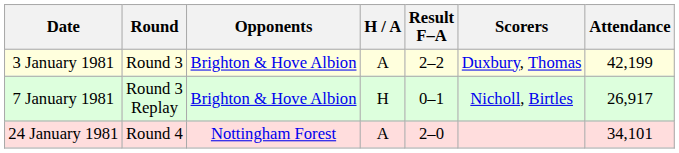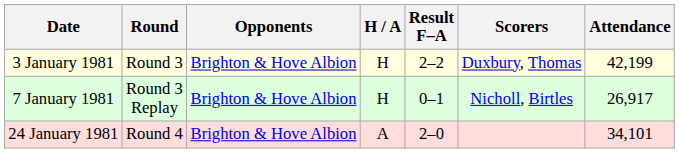 <table class="wikitable" style="text-align:center">
 <tr>
 <th>Date</th>
 <th>Round</th>
 <th>Opponents</th>
 <th>H / A</th>
 <th>Result<br>F–A</th>
 <th>Scorers</th>
 <th>Attendance</th>
 </tr>
 <tr bgcolor="#ffffdd">
 <td>3 January 1981</td>
 <td>Round 3</td>
 <td><a href='#'>Brighton & Hove Albion</a></td>
-<td>A</td>
+<td>H</td>
 <td>2–2</td>
 <td><a href='#'>Duxbury</a>, <a href='#'>Thomas</a></td>
 <td>42,199</td>
 </tr>
 <tr bgcolor="#ddffdd">
 <td>7 January 1981</td>
 <td>Round 3<br>Replay</td>
 <td><a href='#'>Brighton & Hove Albion</a></td>
 <td>H</td>
 <td>0–1</td>
 <td><a href='#'>Nicholl</a>, <a href='#'>Birtles</a></td>
 <td>26,917</td>
 </tr>
 <tr bgcolor="#ffdddd">
 <td>24 January 1981</td>
 <td>Round 4</td>
-<td><a href='#'>Nottingham Forest</a></td>
+<td><a href='#'>Brighton & Hove Albion</a></td>
 <td>A</td>
 <td>2–0</td>
 <td></td>
 <td>34,101</td>
 </tr>
 </table>
